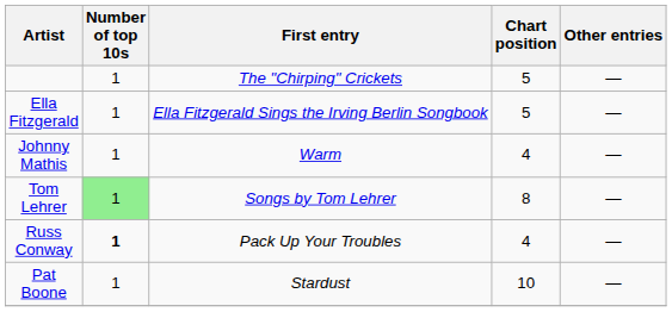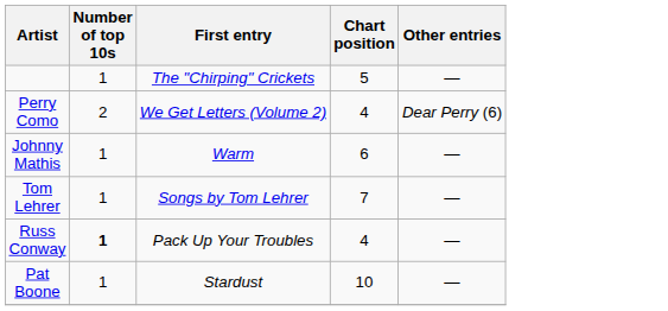 <table class="wikitable sortable mw-collapsible mw-collapsed" style="text-align: center;">
 <tr>
 <th scope="col" style="width:55px;">Artist</th>
 <th scope="col" style="width:55px;" data-sort-type="number">Number of top 10s</th>
 <th scope="col" style="text-align:center;">First entry</th>
 <th scope="col" style="width:55px;" data-sort-type="number">Chart position</th>
 <th scope="col" style="text-align:center;">Other entries</th>
 </tr>
 <tr>
 <td></td>
 <td>1</td>
 <td><em><a href='#'>The "Chirping" Crickets</a></em></td>
 <td>5</td>
 <td>—</td>
 </tr>
 <tr>
-<td><a href='#'>Ella Fitzgerald</a></td>
-<td>1</td>
-<td><em><a href='#'>Ella Fitzgerald Sings the Irving Berlin Songbook</a></em></td>
-<td>5</td>
-<td>—</td>
+<td><a href='#'>Perry Como</a></td>
+<td>2</td>
+<td><em><a href='#'>We Get Letters (Volume 2)</a></em></td>
+<td>4</td>
+<td><em>Dear Perry</em> (6)</td>
 </tr>
 <tr>
 <td><a href='#'>Johnny Mathis</a></td>
 <td>1</td>
 <td><em><a href='#'>Warm</a></em></td>
-<td>4</td>
+<td>6</td>
 <td>—</td>
 </tr>
 <tr>
 <td><a href='#'>Tom Lehrer</a></td>
-<td style="background: lightgreen;">1</td>
+<td>1</td>
 <td><em><a href='#'>Songs by Tom Lehrer</a></em></td>
-<td>8</td>
+<td>7</td>
 <td>—</td>
 </tr>
 <tr>
 <td><a href='#'>Russ Conway</a></td>
 <td><strong>1</strong></td>
 <td><em>Pack Up Your Troubles</em> </td>
 <td>4</td>
 <td>—</td>
 </tr>
 <tr>
 <td><a href='#'>Pat Boone</a></td>
 <td>1</td>
 <td><em>Stardust</em></td>
 <td>10</td>
 <td>—</td>
 </tr>
 <tr>
 </tr>
 </table>
